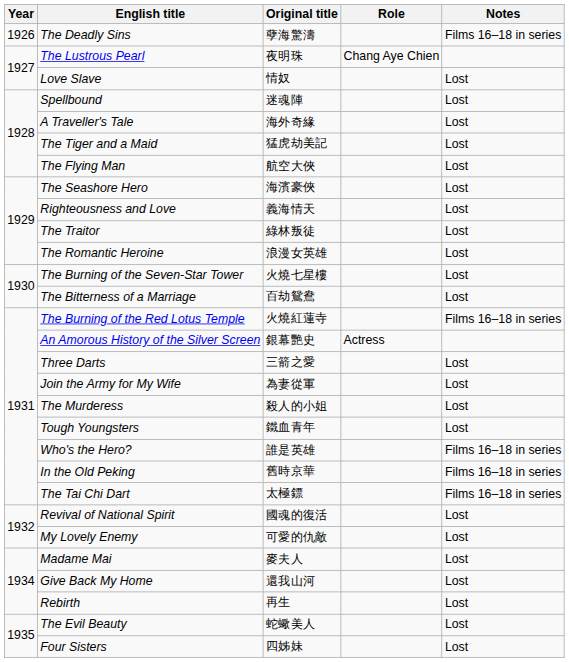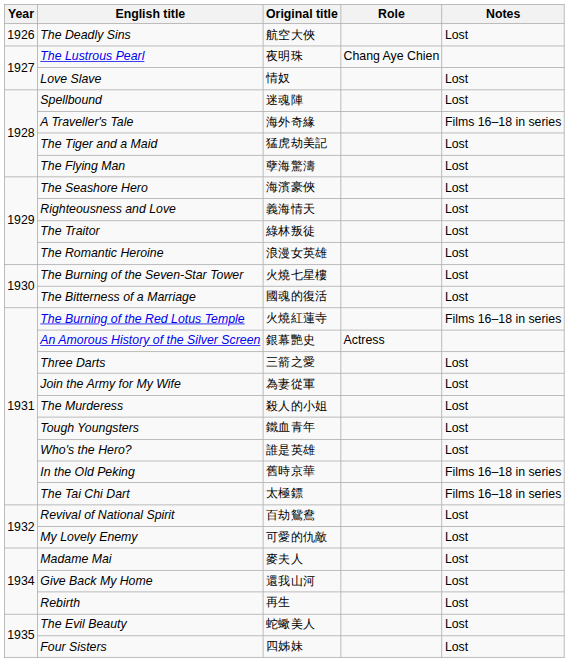 <table class="wikitable sortable">
 <tr>
 <th>Year</th>
 <th>English title</th>
 <th>Original title</th>
 <th>Role</th>
 <th class="unsortable">Notes</th>
 </tr>
 <tr>
 <td>1926</td>
 <td><em>The Deadly Sins</em></td>
-<td>孽海驚濤</td>
+<td>航空大俠</td>
 <td></td>
-<td>Films 16–18 in series</td>
+<td>Lost</td>
 </tr>
 <tr>
 <td rowspan=2>1927</td>
 <td><em><a href='#'>The Lustrous Pearl</a></em></td>
 <td>夜明珠</td>
 <td>Chang Aye Chien</td>
 <td></td>
 </tr>
 <tr>
 <td><em>Love Slave</em></td>
 <td>情奴</td>
 <td></td>
 <td>Lost</td>
 </tr>
 <tr>
 <td rowspan=4>1928</td>
 <td><em>Spellbound</em></td>
 <td>迷魂陣</td>
 <td></td>
 <td>Lost</td>
 </tr>
 <tr>
 <td><em>A Traveller's Tale</em></td>
 <td>海外奇緣</td>
 <td></td>
-<td>Lost</td>
+<td>Films 16–18 in series</td>
 </tr>
 <tr>
 <td><em>The Tiger and a Maid</em></td>
 <td>猛虎劫美記</td>
 <td></td>
 <td>Lost</td>
 </tr>
 <tr>
 <td><em>The Flying Man</em></td>
-<td>航空大俠</td>
+<td>孽海驚濤</td>
 <td></td>
 <td>Lost</td>
 </tr>
 <tr>
 <td rowspan=4>1929</td>
 <td><em>The Seashore Hero</em></td>
 <td>海濱豪俠</td>
 <td></td>
 <td>Lost</td>
 </tr>
 <tr>
 <td><em>Righteousness and Love</em></td>
 <td>義海情天</td>
 <td></td>
 <td>Lost</td>
 </tr>
 <tr>
 <td><em>The Traitor</em></td>
 <td>綠林叛徒</td>
 <td></td>
 <td>Lost</td>
 </tr>
 <tr>
 <td><em>The Romantic Heroine</em></td>
 <td>浪漫女英雄</td>
 <td></td>
 <td>Lost</td>
 </tr>
 <tr>
 <td rowspan=2>1930</td>
 <td><em>The Burning of the Seven-Star Tower</em></td>
 <td>火燒七星樓</td>
 <td></td>
 <td>Lost</td>
 </tr>
 <tr>
 <td><em>The Bitterness of a Marriage</em></td>
-<td>百劫鴛鴦</td>
+<td>國魂的復活</td>
 <td></td>
 <td>Lost</td>
 </tr>
 <tr>
 <td rowspan=9>1931</td>
 <td><em><a href='#'>The Burning of the Red Lotus Temple</a></em></td>
 <td>火燒紅蓮寺</td>
 <td></td>
 <td>Films 16–18 in series</td>
 </tr>
 <tr>
 <td><em><a href='#'>An Amorous History of the Silver Screen</a></em></td>
 <td>銀幕艷史</td>
 <td>Actress</td>
 <td></td>
 </tr>
 <tr>
 <td><em>Three Darts</em></td>
 <td>三箭之愛</td>
 <td></td>
 <td>Lost</td>
 </tr>
 <tr>
 <td><em>Join the Army for My Wife</em></td>
 <td>為妻從軍</td>
 <td></td>
 <td>Lost</td>
 </tr>
 <tr>
 <td><em>The Murderess</em></td>
 <td>殺人的小姐</td>
 <td></td>
 <td>Lost</td>
 </tr>
 <tr>
 <td><em>Tough Youngsters</em></td>
 <td>鐵血青年</td>
 <td></td>
 <td>Lost</td>
 </tr>
 <tr>
 <td><em>Who's the Hero?</em></td>
 <td>誰是英雄</td>
 <td></td>
-<td>Films 16–18 in series</td>
+<td>Lost</td>
 </tr>
 <tr>
 <td><em>In the Old Peking</em></td>
 <td>舊時京華</td>
 <td></td>
 <td>Films 16–18 in series</td>
 </tr>
 <tr>
 <td><em>The Tai Chi Dart</em></td>
 <td>太極鏢</td>
 <td></td>
 <td>Films 16–18 in series</td>
 </tr>
 <tr>
 <td rowspan=2>1932</td>
 <td><em>Revival of National Spirit</em></td>
-<td>國魂的復活</td>
+<td>百劫鴛鴦</td>
 <td></td>
 <td>Lost</td>
 </tr>
 <tr>
 <td><em>My Lovely Enemy</em></td>
 <td>可愛的仇敵</td>
 <td></td>
 <td>Lost</td>
 </tr>
 <tr>
 <td rowspan=3>1934</td>
 <td><em>Madame Mai</em></td>
 <td>麥夫人</td>
 <td></td>
 <td>Lost</td>
 </tr>
 <tr>
 <td><em>Give Back My Home</em></td>
 <td>還我山河</td>
 <td></td>
 <td>Lost</td>
 </tr>
 <tr>
 <td><em>Rebirth</em></td>
 <td>再生</td>
 <td></td>
 <td>Lost</td>
 </tr>
 <tr>
 <td rowspan=2>1935</td>
 <td><em>The Evil Beauty</em></td>
 <td>蛇蠍美人</td>
 <td></td>
 <td>Lost</td>
 </tr>
 <tr>
 <td><em>Four Sisters</em></td>
 <td>四姊妹</td>
 <td></td>
 <td>Lost</td>
 </tr>
 </table>
